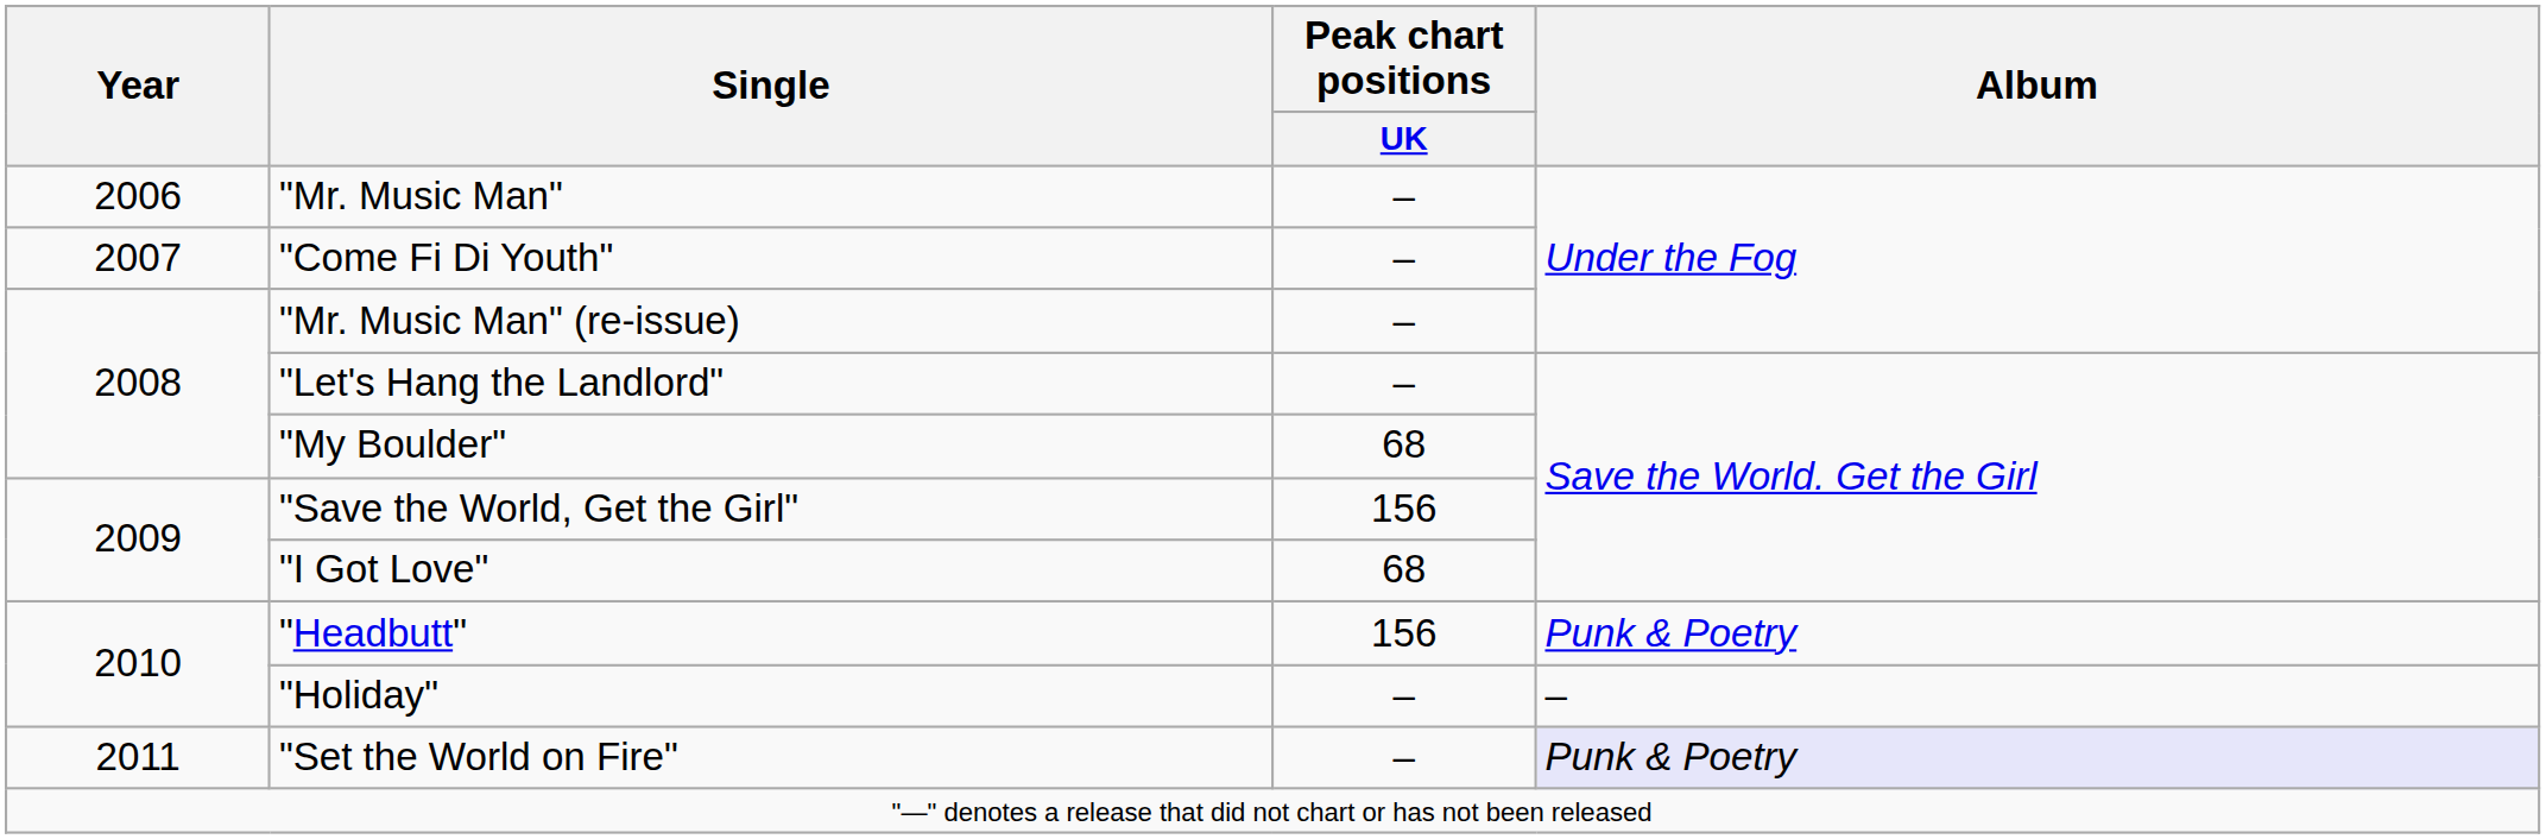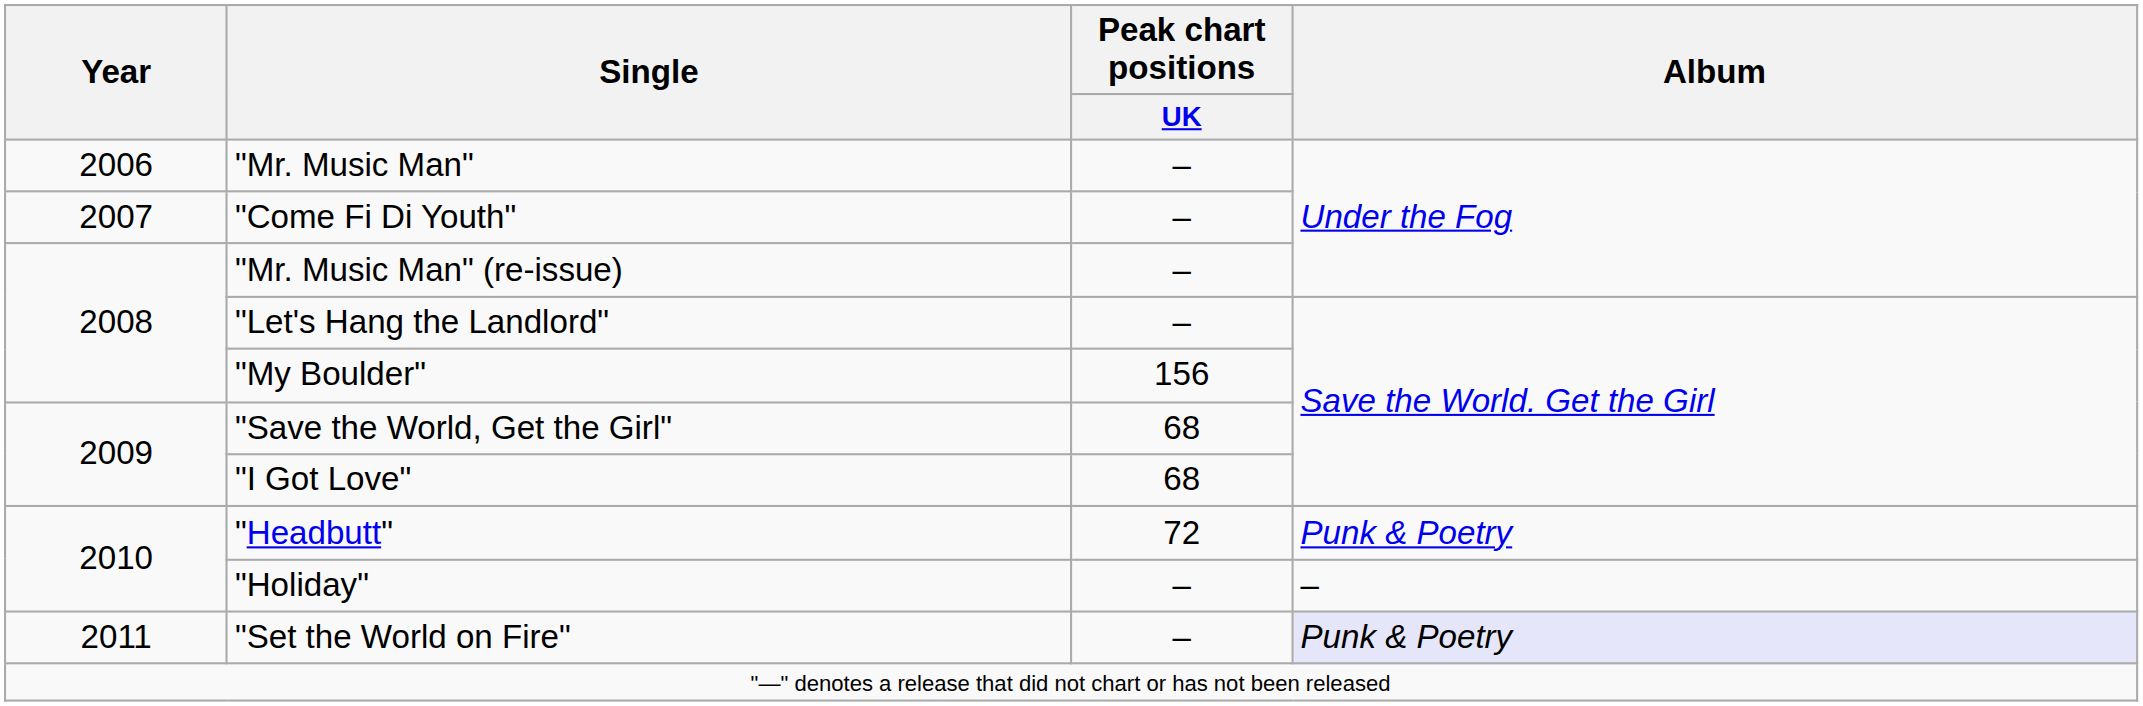 <table class="wikitable">
 <tr>
 <th rowspan="2" style="width:100px;">Year</th>
 <th rowspan="2" style="width:400px;">Single</th>
 <th colspan="1" style="width:100px;">Peak chart positions</th>
 <th rowspan="2" style="width:400px;">Album</th>
 </tr>
 <tr style=font-size:smaller>
 <th width=45><a href='#'>UK</a><br></th>
 </tr>
 <tr>
 <td align="center">2006</td>
 <td>"Mr. Music Man"</td>
 <td align="center">–</td>
 <td rowspan="3"><em><a href='#'>Under the Fog</a></em></td>
 </tr>
 <tr>
 <td align="center">2007</td>
 <td>"Come Fi Di Youth"</td>
 <td align="center">–</td>
 </tr>
 <tr>
 <td align="center" rowspan="3">2008</td>
 <td>"Mr. Music Man" (re-issue)</td>
 <td align="center">–</td>
 </tr>
 <tr>
 <td>"Let's Hang the Landlord"</td>
 <td align="center">–</td>
 <td rowspan="4"><em><a href='#'>Save the World. Get the Girl</a></em></td>
 </tr>
 <tr>
 <td>"My Boulder"</td>
-<td align="center">68</td>
+<td align="center">156</td>
 </tr>
 <tr>
 <td align="center" rowspan="2">2009</td>
 <td>"Save the World, Get the Girl"</td>
-<td align="center">156</td>
+<td align="center">68</td>
 </tr>
 <tr>
 <td>"I Got Love"</td>
 <td align="center">68</td>
 </tr>
 <tr>
 <td align="center" rowspan="2">2010</td>
 <td>"<a href='#'>Headbutt</a>"</td>
-<td align="center">156</td>
+<td align="center">72</td>
 <td><em><a href='#'>Punk & Poetry</a></em></td>
 </tr>
 <tr>
 <td>"Holiday"</td>
 <td align="center">–</td>
 <td>–</td>
 </tr>
 <tr>
 <td align="center">2011</td>
 <td>"Set the World on Fire"</td>
 <td align="center">–</td>
 <td style="background: lavender;"><em>Punk & Poetry</em></td>
 </tr>
 <tr>
 <td align="center" colspan="4" style="font-size: 8pt">"—" denotes a release that did not chart or has not been released</td>
 </tr>
 </table>
